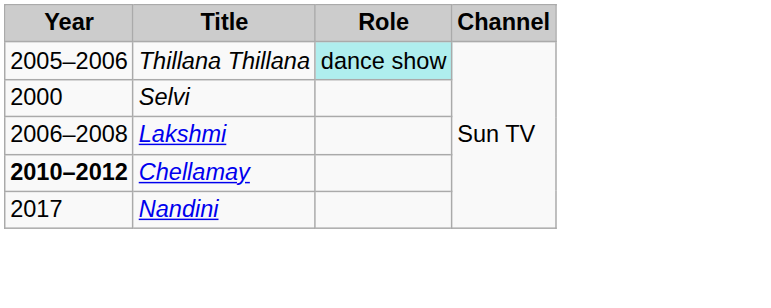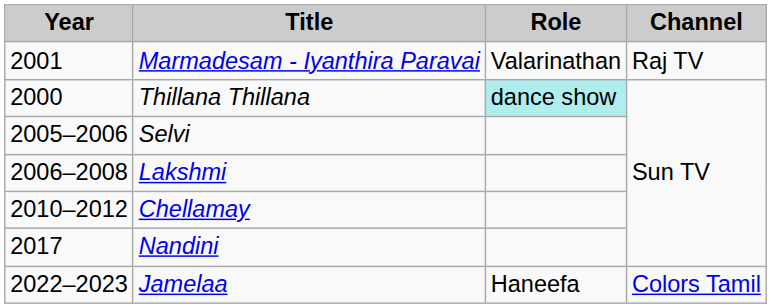 <table class="wikitable">
 <tr>
 <th style="background:#ccc;">Year</th>
 <th style="background:#ccc;">Title</th>
 <th style="background:#ccc;">Role</th>
 <th style="background:#ccc;">Channel</th>
 </tr>
 <tr>
-<td>2005–2006</td>
+<td>2001</td>
+<td><a href='#'><em>Marmadesam - Iyanthira Paravai</em></a></td>
+<td>Valarinathan</td>
+<td>Raj TV</td>
+</tr>
+<tr>
+<td>2000</td>
 <td><em>Thillana Thillana</em></td>
 <td style="background: paleturquoise;">dance show</td>
 <td rowspan=5>Sun TV</td>
 </tr>
 <tr>
-<td>2000</td>
+<td>2005–2006</td>
 <td><em>Selvi</em></td>
 <td></td>
 </tr>
 <tr>
 <td>2006–2008</td>
 <td><a href='#'><em>Lakshmi</em></a></td>
 <td></td>
 </tr>
 <tr>
-<td><strong>2010–2012</strong></td>
+<td>2010–2012</td>
 <td><em><a href='#'>Chellamay</a></em></td>
 <td></td>
 </tr>
 <tr>
 <td>2017</td>
 <td><a href='#'><em>Nandini</em></a></td>
 <td></td>
 </tr>
+<tr>
+<td>2022–2023</td>
+<td><a href='#'><em>Jamelaa</em></a></td>
+<td>Haneefa</td>
+<td><a href='#'>Colors Tamil</a></td>
+</tr>
 </table>
